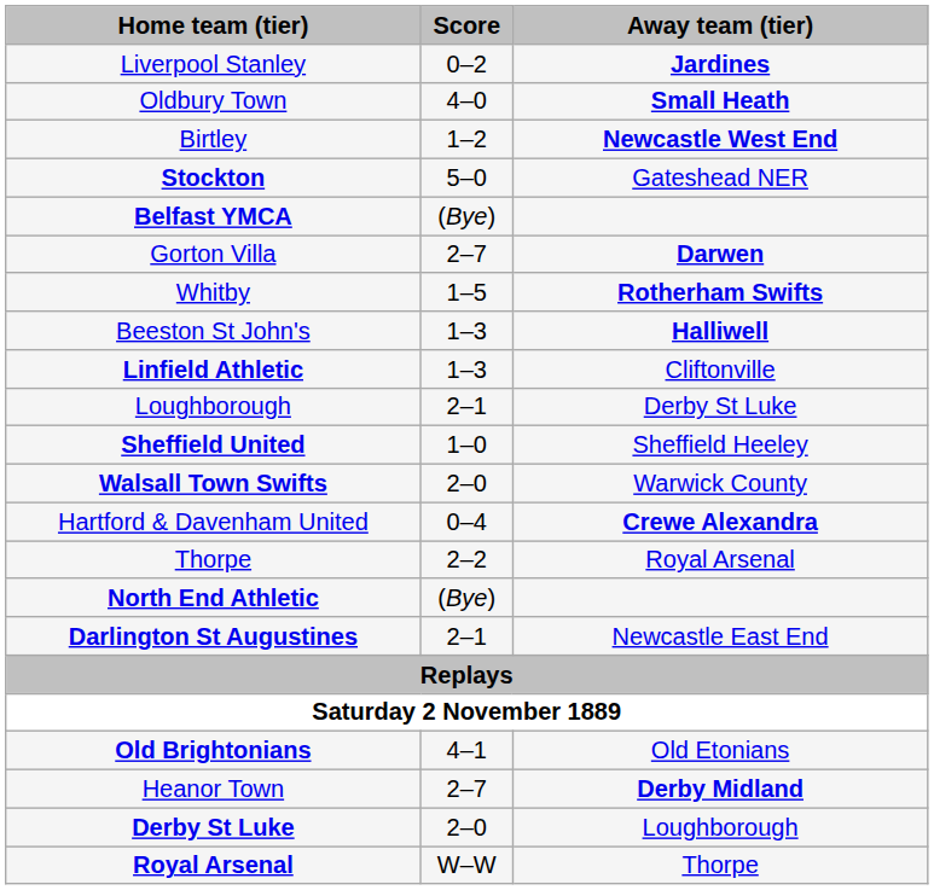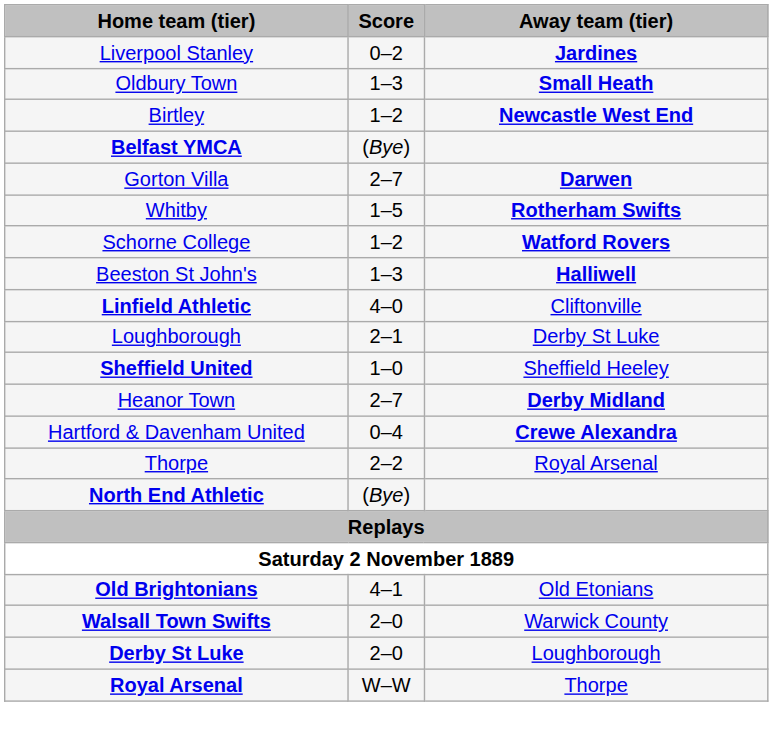 <table class="wikitable" style="width: 550px; background:WhiteSmoke; text-align:center; font-size:90%">
 <tr>
 <td scope="col" style="width: 45.00%; background:silver;"><strong>Home team (tier)</strong></td>
 <td scope="col" style="width: 10.00%; background:silver;"><strong>Score</strong></td>
 <td scope="col" style="width: 45.00%; background:silver;"><strong>Away team (tier)</strong></td>
 </tr>
 <tr>
 <td><a href='#'>Liverpool Stanley</a></td>
 <td>0–2</td>
 <td><strong><a href='#'>Jardines</a></strong></td>
 </tr>
 <tr>
 <td><a href='#'>Oldbury Town</a></td>
-<td>4–0</td>
+<td>1–3</td>
 <td><strong><a href='#'>Small Heath</a></strong></td>
 </tr>
 <tr>
 <td><a href='#'>Birtley</a></td>
 <td>1–2</td>
 <td><strong><a href='#'>Newcastle West End</a></strong></td>
-</tr>
-<tr>
-<td><strong><a href='#'>Stockton</a></strong></td>
-<td>5–0</td>
-<td><a href='#'>Gateshead NER</a></td>
 </tr>
 <tr>
 <td><strong><a href='#'>Belfast YMCA</a></strong></td>
 <td>(<em>Bye</em>)</td>
 </tr>
 <tr>
 <td><a href='#'>Gorton Villa</a></td>
 <td>2–7</td>
 <td><strong><a href='#'>Darwen</a></strong></td>
 </tr>
 <tr>
 <td><a href='#'>Whitby</a></td>
 <td>1–5</td>
 <td><strong><a href='#'>Rotherham Swifts</a></strong></td>
 </tr>
 <tr>
+<td><a href='#'>Schorne College</a></td>
+<td>1–2</td>
+<td><strong><a href='#'>Watford Rovers</a></strong></td>
+</tr>
+<tr>
 <td><a href='#'>Beeston St John's</a></td>
 <td>1–3</td>
 <td><strong><a href='#'>Halliwell</a></strong></td>
 </tr>
 <tr>
 <td><strong><a href='#'>Linfield Athletic</a></strong></td>
-<td>1–3</td>
+<td>4–0</td>
 <td><a href='#'>Cliftonville</a></td>
 </tr>
 <tr>
 <td><a href='#'>Loughborough</a></td>
 <td>2–1</td>
 <td><a href='#'>Derby St Luke</a></td>
 </tr>
 <tr>
 <td><strong><a href='#'>Sheffield United</a></strong></td>
 <td>1–0</td>
 <td><a href='#'>Sheffield Heeley</a></td>
 </tr>
 <tr>
-<td><strong><a href='#'>Walsall Town Swifts</a></strong></td>
-<td>2–0</td>
-<td><a href='#'>Warwick County</a></td>
+<td><a href='#'>Heanor Town</a></td>
+<td>2–7</td>
+<td><strong><a href='#'>Derby Midland</a></strong></td>
 </tr>
 <tr>
 <td><a href='#'>Hartford & Davenham United</a></td>
 <td>0–4</td>
 <td><strong><a href='#'>Crewe Alexandra</a></strong></td>
 </tr>
 <tr>
 <td><a href='#'>Thorpe</a></td>
 <td>2–2</td>
 <td><a href='#'>Royal Arsenal</a></td>
 </tr>
 <tr>
 <td><strong><a href='#'>North End Athletic</a></strong></td>
 <td>(<em>Bye</em>)</td>
 </tr>
 <tr>
-<td><strong><a href='#'>Darlington St Augustines</a></strong></td>
-<td>2–1</td>
-<td><a href='#'>Newcastle East End</a></td>
-</tr>
-<tr>
 <td colspan="3" style= background:Silver><strong>Replays</strong></td>
 </tr>
 <tr>
 <td colspan="3" style= background:White><strong>Saturday 2 November 1889</strong></td>
 </tr>
 <tr>
 <td><strong><a href='#'>Old Brightonians</a></strong></td>
 <td>4–1</td>
 <td><a href='#'>Old Etonians</a></td>
 </tr>
 <tr>
-<td><a href='#'>Heanor Town</a></td>
-<td>2–7</td>
-<td><strong><a href='#'>Derby Midland</a></strong></td>
+<td><strong><a href='#'>Walsall Town Swifts</a></strong></td>
+<td>2–0</td>
+<td><a href='#'>Warwick County</a></td>
 </tr>
 <tr>
 <td><strong><a href='#'>Derby St Luke</a></strong></td>
 <td>2–0</td>
 <td><a href='#'>Loughborough</a></td>
 </tr>
 <tr>
 <td><strong><a href='#'>Royal Arsenal</a></strong></td>
 <td>W–W</td>
 <td><a href='#'>Thorpe</a></td>
 </tr>
 </table>
